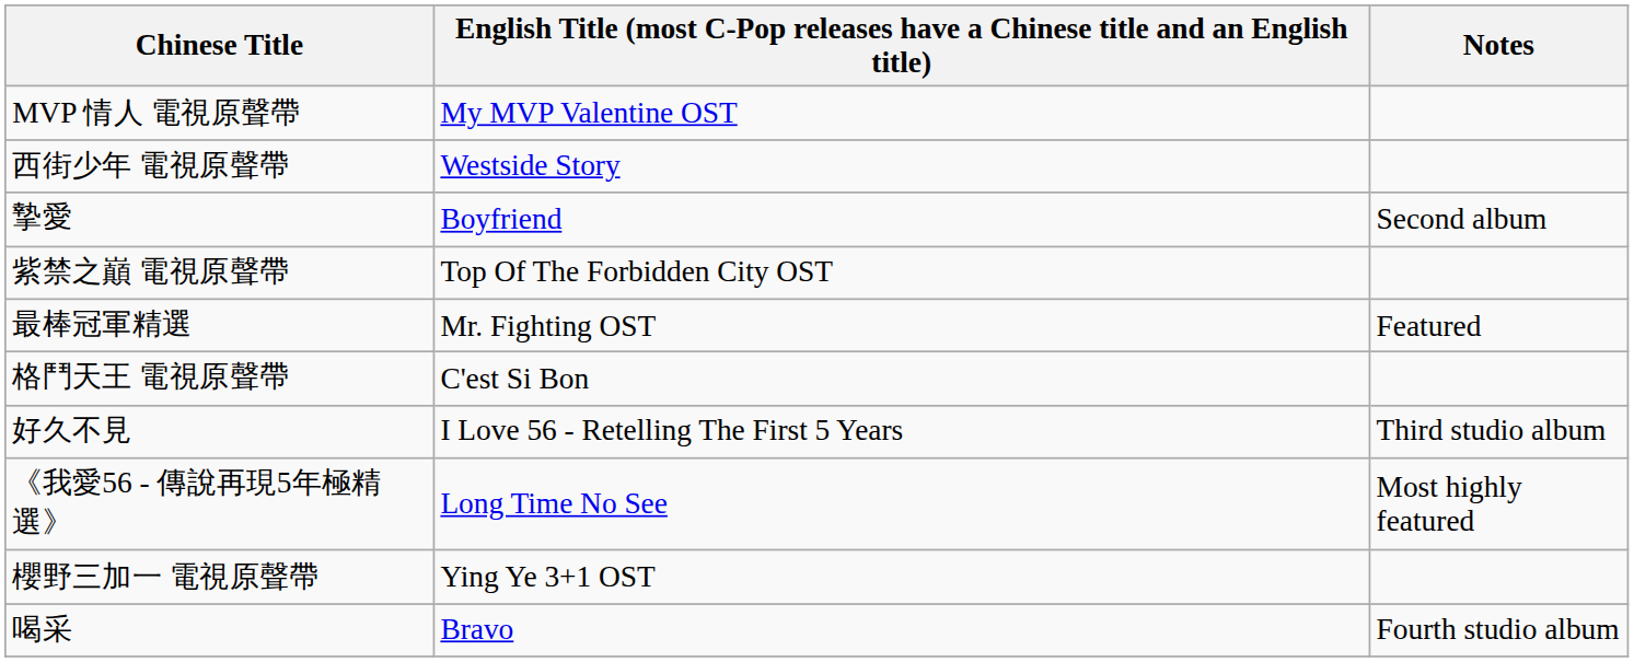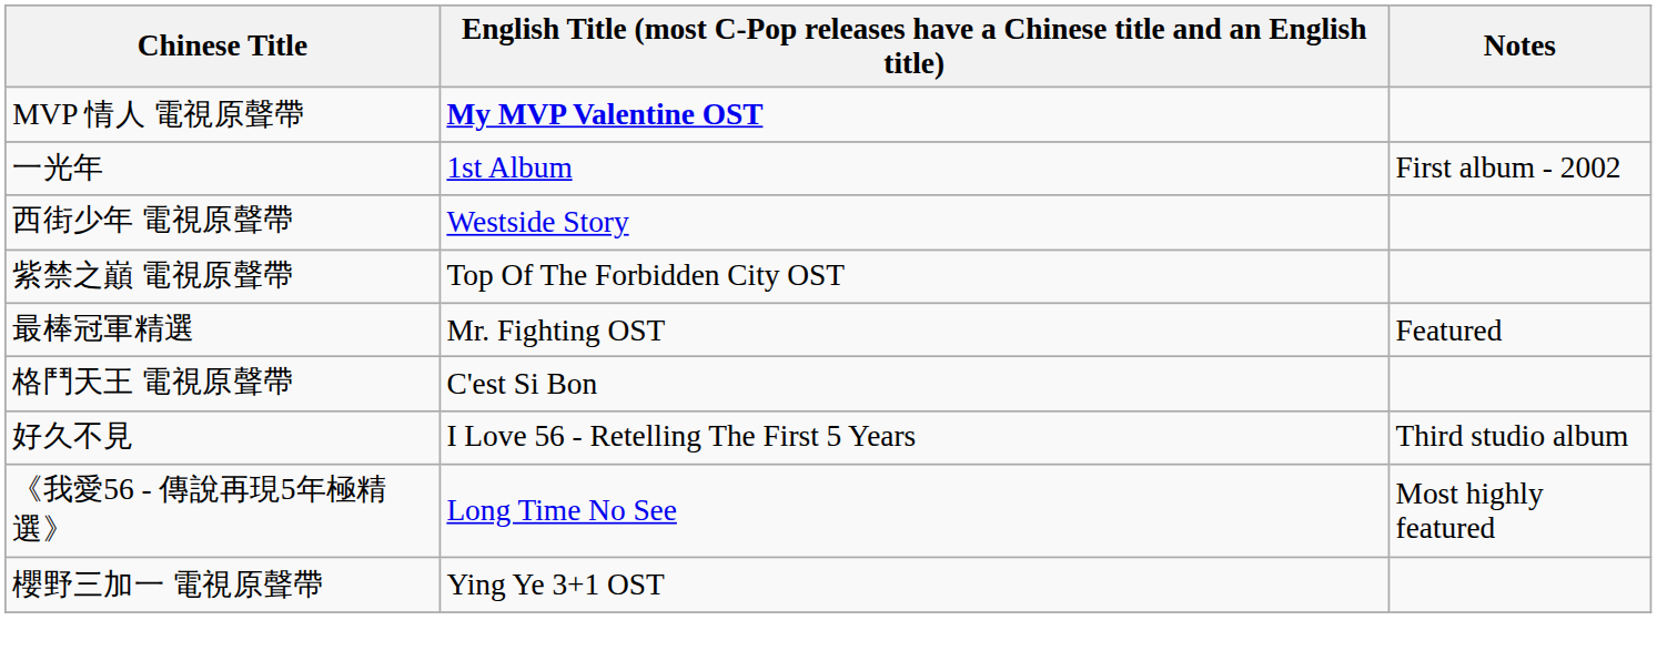 <table class="wikitable">
 <tr>
 <th>Chinese Title</th>
 <th>English Title (most C-Pop releases have a Chinese title and an English title)</th>
 <th>Notes</th>
 </tr>
 <tr>
 <td>MVP 情人 電視原聲帶</td>
-<td><a href='#'>My MVP Valentine OST</a></td>
+<td><strong><a href='#'>My MVP Valentine OST</a></strong></td>
 <td></td>
+</tr>
+<tr>
+<td>一光年</td>
+<td><a href='#'>1st Album</a></td>
+<td>First album - 2002</td>
 </tr>
 <tr>
 <td>西街少年 電視原聲帶</td>
 <td><a href='#'>Westside Story</a></td>
 <td></td>
-</tr>
-<tr>
-<td>摯愛</td>
-<td><a href='#'>Boyfriend</a></td>
-<td>Second album</td>
 </tr>
 <tr>
 <td>紫禁之巔 電視原聲帶</td>
 <td>Top Of The Forbidden City OST</td>
 <td></td>
 </tr>
 <tr>
 <td>最棒冠軍精選</td>
 <td>Mr. Fighting OST</td>
 <td>Featured</td>
 </tr>
 <tr>
 <td>格鬥天王 電視原聲帶</td>
 <td>C'est Si Bon</td>
 <td></td>
 </tr>
 <tr>
 <td>好久不見</td>
 <td>I Love 56 - Retelling The First 5 Years</td>
 <td>Third studio album</td>
 </tr>
 <tr>
 <td>《我愛56 - 傳說再現5年極精選》</td>
 <td><a href='#'>Long Time No See</a></td>
 <td>Most highly featured</td>
 </tr>
 <tr>
 <td>櫻野三加一 電視原聲帶</td>
 <td>Ying Ye 3+1 OST</td>
 <td></td>
 </tr>
-<tr>
-<td>喝采</td>
-<td><a href='#'>Bravo</a></td>
-<td>Fourth studio album</td>
-</tr>
 </table>
